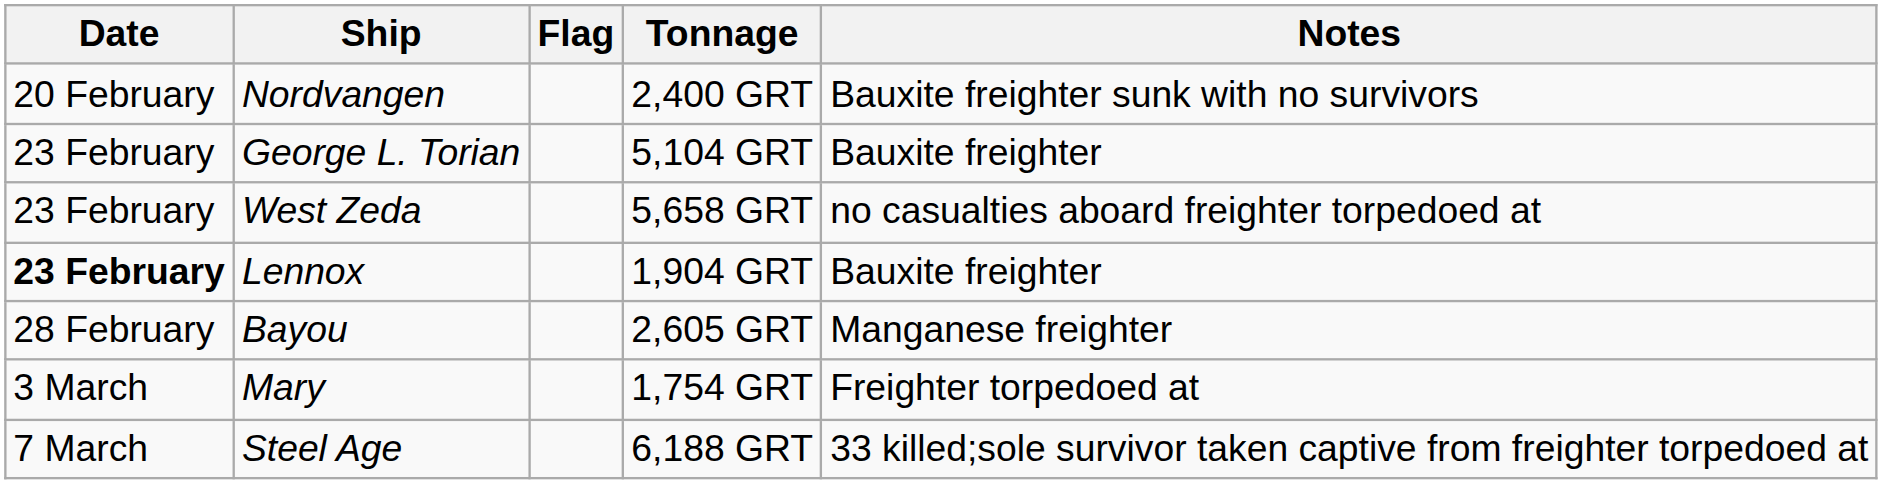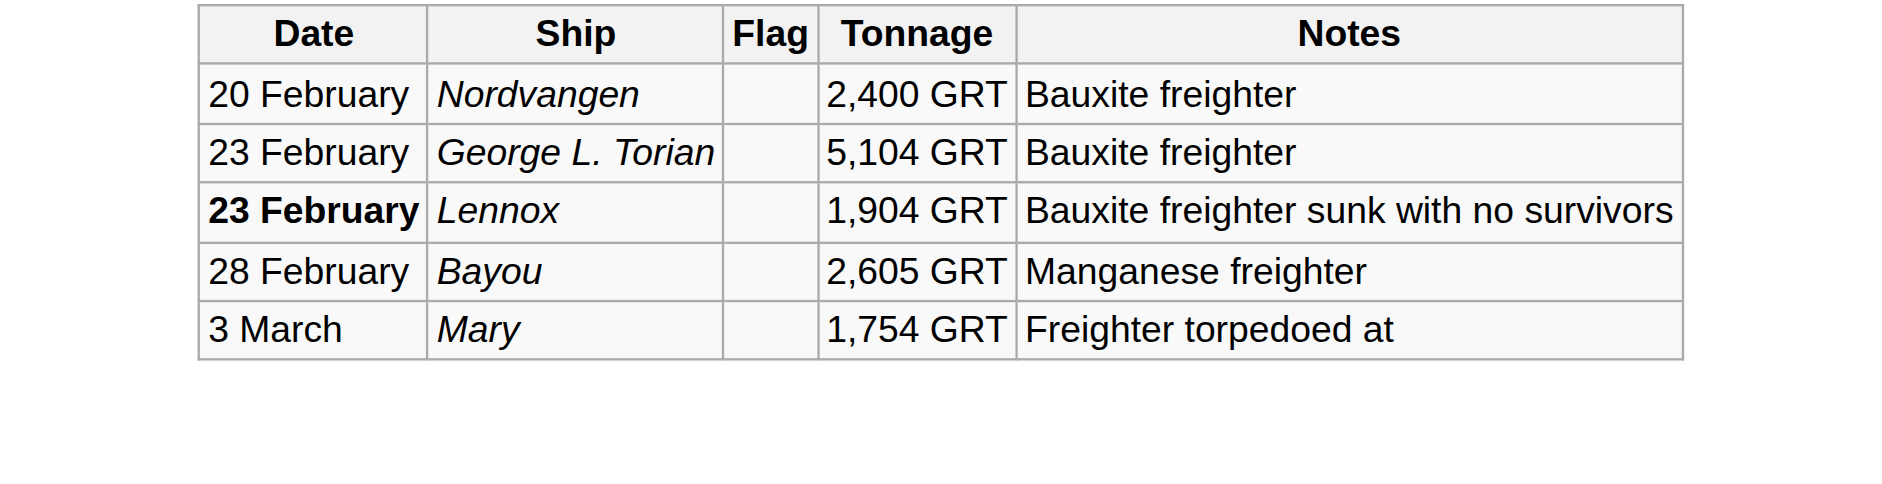 <table class=wikitable style="margin:1em auto;">
 <tr>
 <th>Date</th>
 <th>Ship</th>
 <th>Flag</th>
 <th>Tonnage</th>
 <th>Notes</th>
 </tr>
 <tr>
 <td>20 February</td>
 <td><em>Nordvangen</em></td>
 <td></td>
 <td>2,400 GRT</td>
-<td>Bauxite freighter sunk with no survivors</td>
+<td>Bauxite freighter</td>
 </tr>
 <tr>
 <td>23 February</td>
 <td><em>George L. Torian</em></td>
 <td></td>
 <td>5,104 GRT</td>
 <td>Bauxite freighter</td>
 </tr>
 <tr>
-<td>23 February</td>
-<td><em>West Zeda</em></td>
-<td></td>
-<td>5,658 GRT</td>
-<td>no casualties aboard freighter torpedoed at </td>
-</tr>
-<tr>
 <td><strong>23 February</strong></td>
 <td><em>Lennox</em></td>
 <td></td>
 <td>1,904 GRT</td>
-<td>Bauxite freighter</td>
+<td>Bauxite freighter sunk with no survivors</td>
 </tr>
 <tr>
 <td>28 February</td>
 <td><em>Bayou</em></td>
 <td></td>
 <td>2,605 GRT</td>
 <td>Manganese freighter</td>
 </tr>
 <tr>
 <td>3 March</td>
 <td><em>Mary</em></td>
 <td></td>
 <td>1,754 GRT</td>
 <td>Freighter torpedoed at </td>
 </tr>
-<tr>
-<td>7 March</td>
-<td><em>Steel Age</em></td>
-<td></td>
-<td>6,188 GRT</td>
-<td>33 killed;sole survivor taken captive from freighter torpedoed at </td>
-</tr>
 </table>
